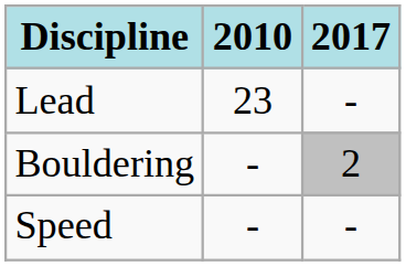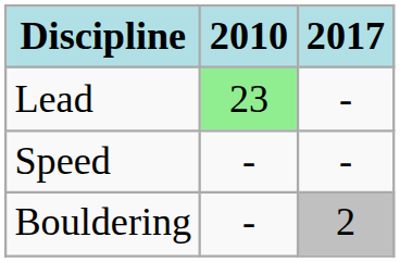 <table class="wikitable" style="text-align: center">
 <tr>
 <th style="background: #b0e0e6">Discipline</th>
 <th style="background: #b0e0e6">2010</th>
 <th style="background: #b0e0e6">2017</th>
 </tr>
 <tr>
 <td align="left">Lead</td>
-<td>23</td>
+<td style="background: lightgreen;">23</td>
+<td>-</td>
+</tr>
+<tr>
+<td align="left">Speed</td>
+<td>-</td>
 <td>-</td>
 </tr>
 <tr>
 <td align="left">Bouldering</td>
 <td>-</td>
 <td style="background: silver;">2</td>
 </tr>
-<tr>
-<td align="left">Speed</td>
-<td>-</td>
-<td>-</td>
-</tr>
 </table>
